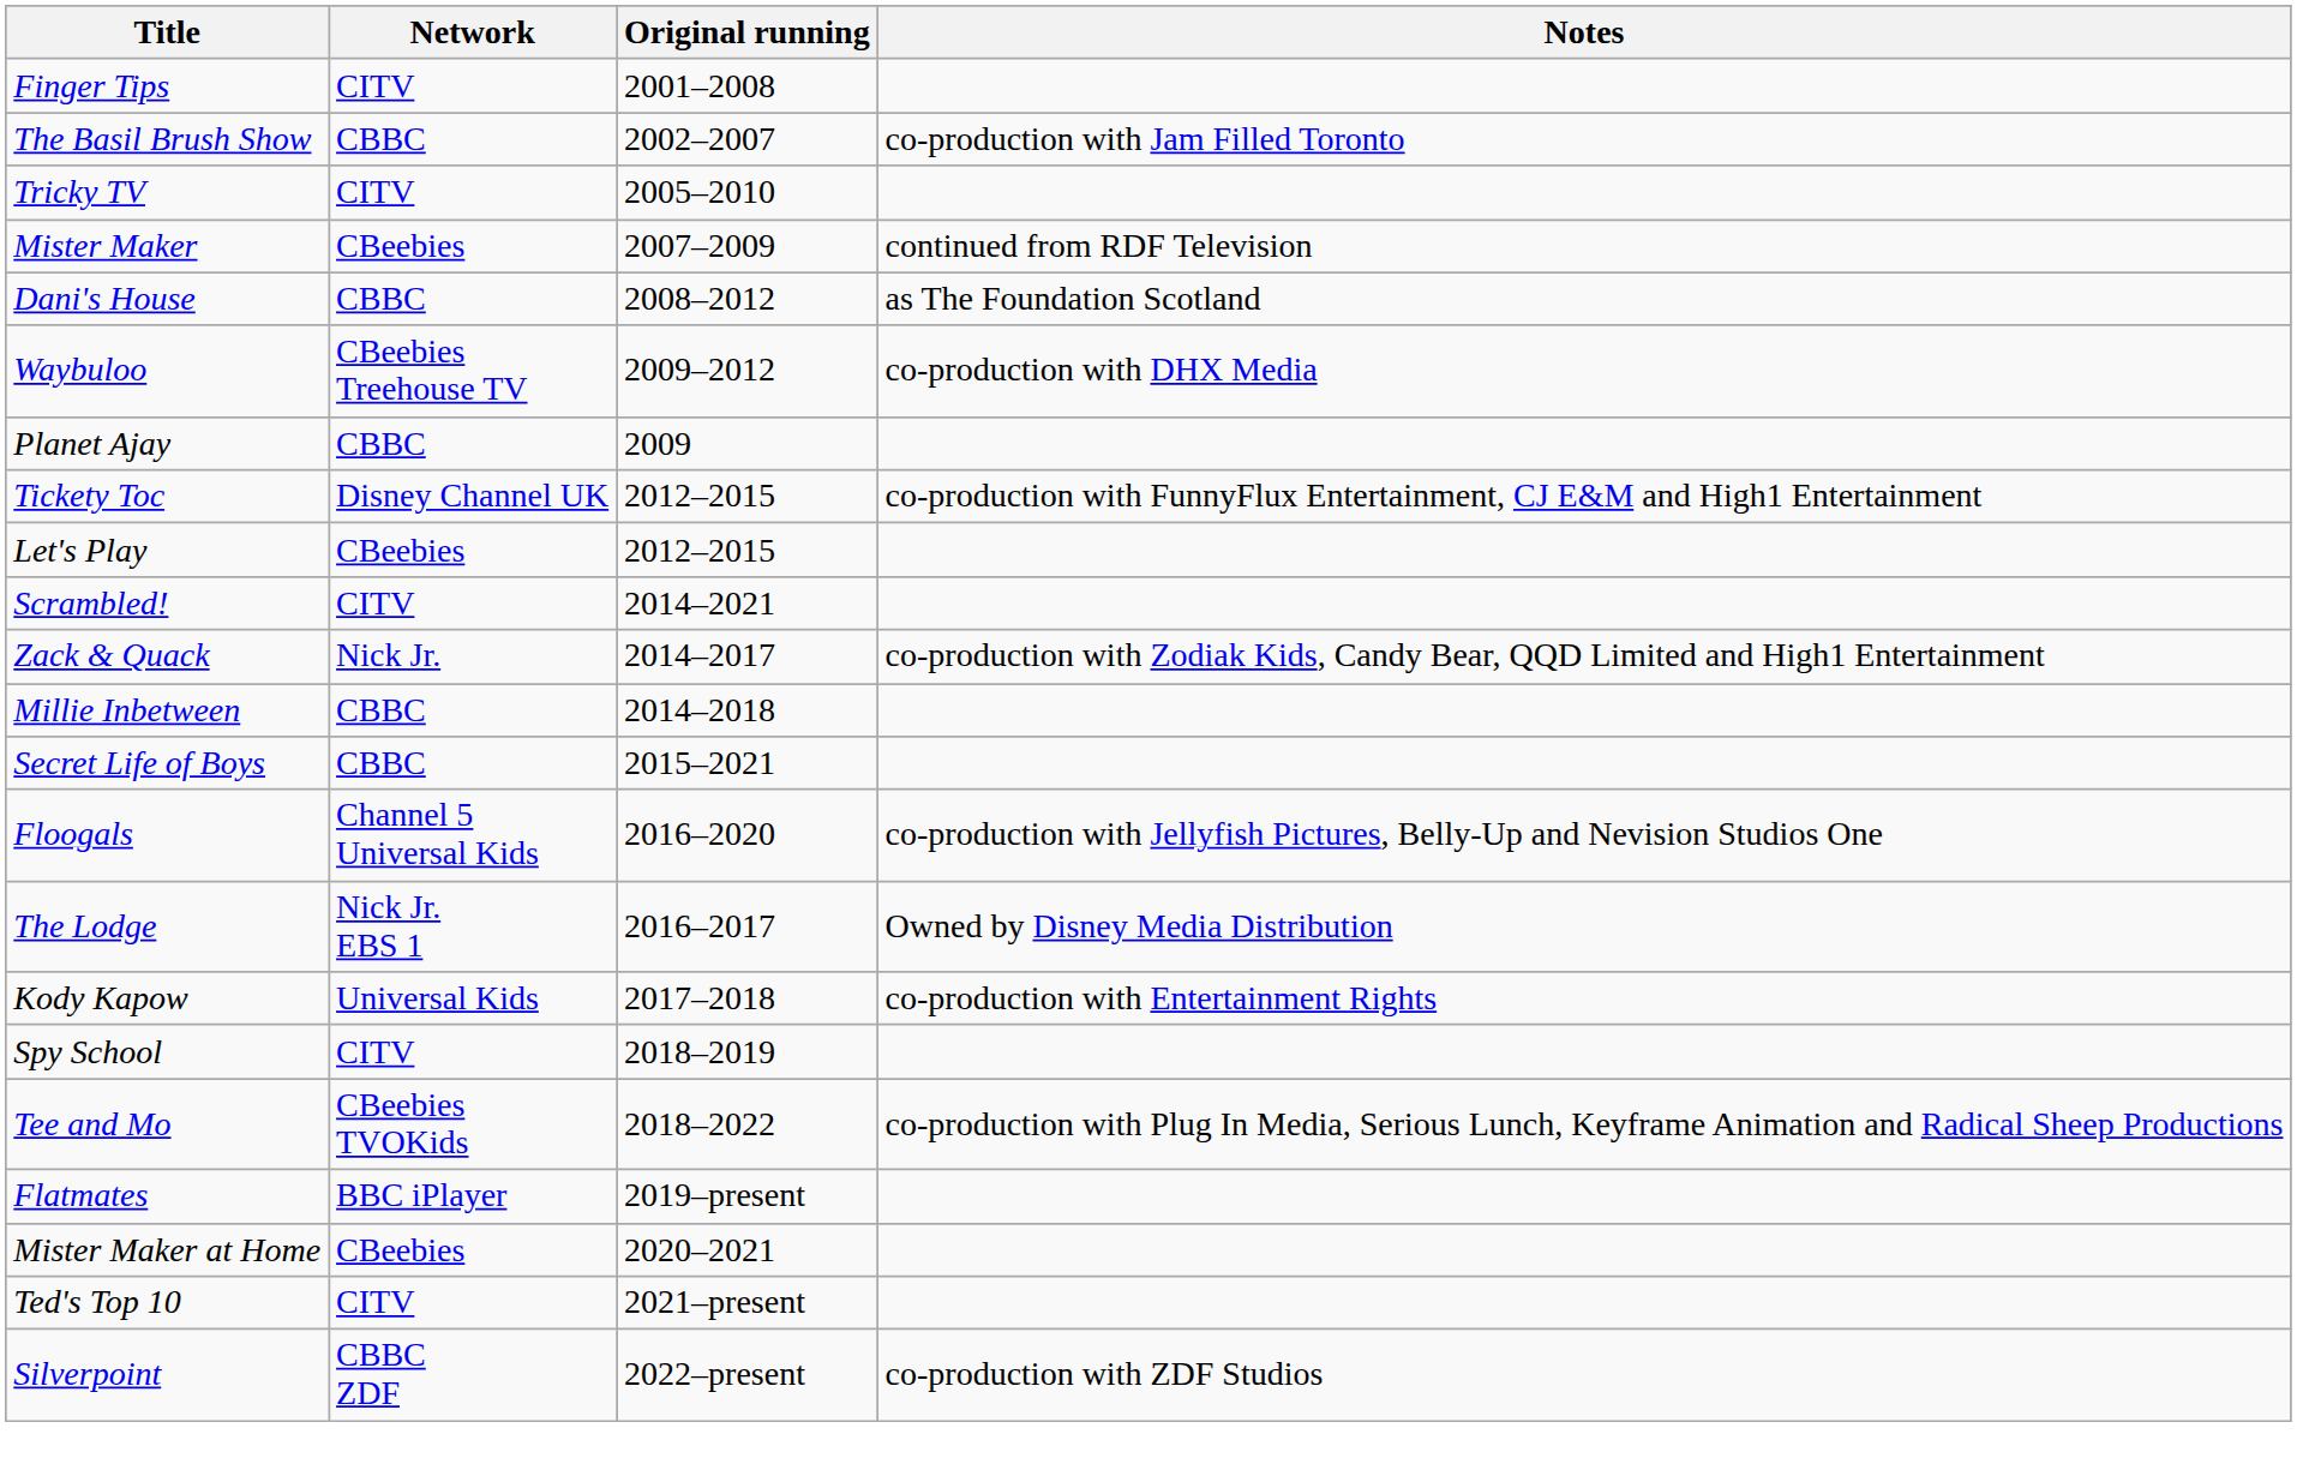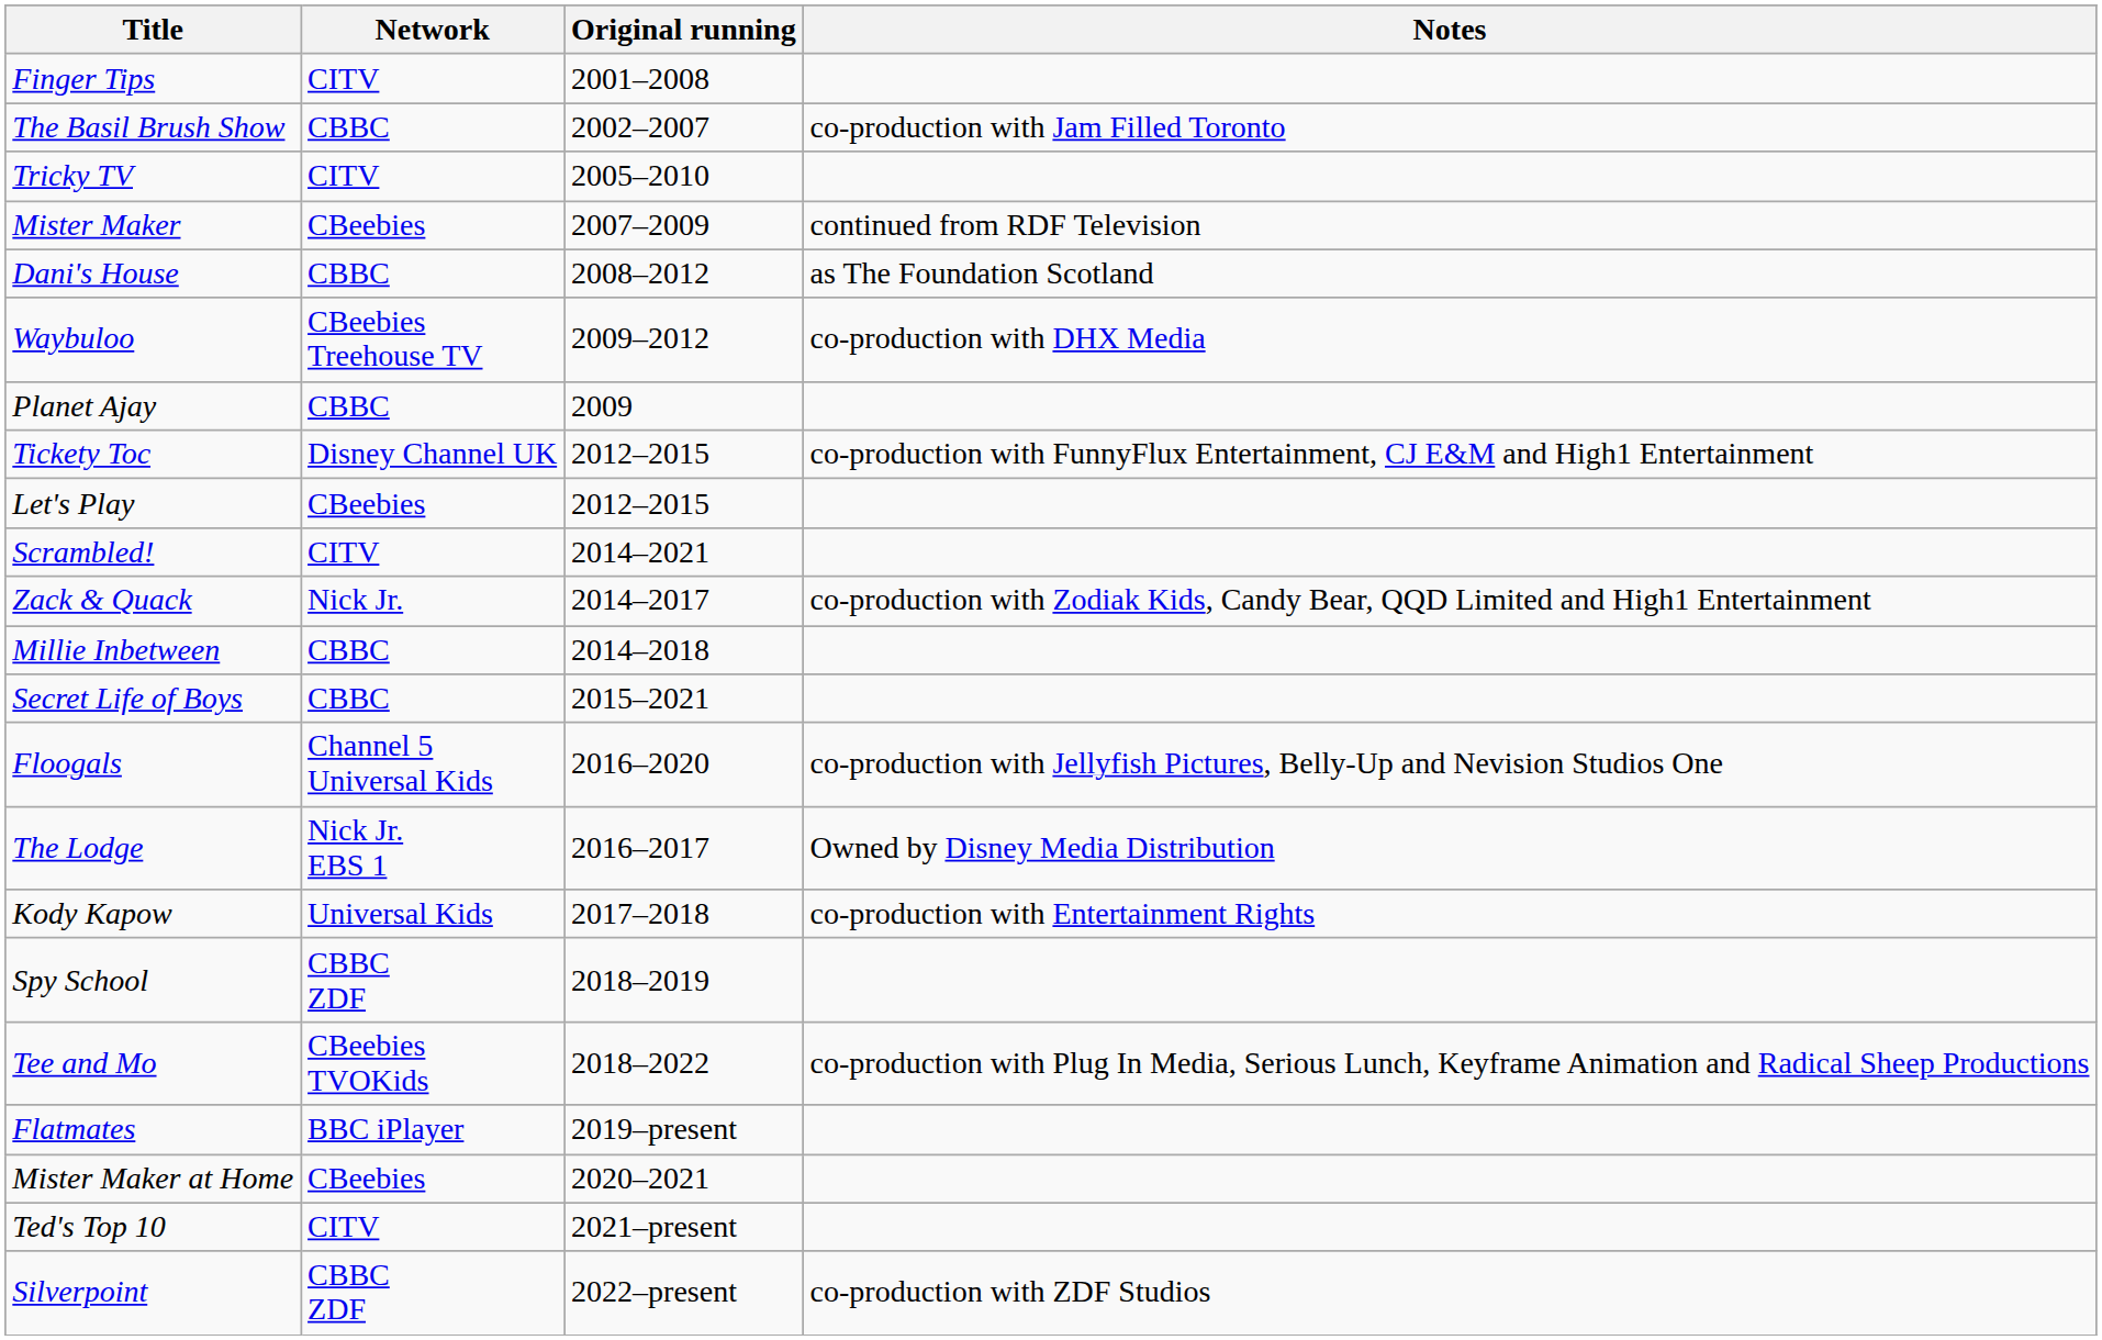 <table class="wikitable sortable">
 <tr>
 <th>Title</th>
 <th>Network</th>
 <th>Original running</th>
 <th>Notes</th>
 </tr>
 <tr>
 <td><em><a href='#'>Finger Tips</a></em></td>
 <td><a href='#'>CITV</a></td>
 <td>2001–2008</td>
 <td></td>
 </tr>
 <tr>
 <td><em><a href='#'>The Basil Brush Show</a></em></td>
 <td><a href='#'>CBBC</a></td>
 <td>2002–2007</td>
 <td>co-production with <a href='#'>Jam Filled Toronto</a></td>
 </tr>
 <tr>
 <td><em><a href='#'>Tricky TV</a></em></td>
 <td><a href='#'>CITV</a></td>
 <td>2005–2010</td>
 <td></td>
 </tr>
 <tr>
 <td><em><a href='#'>Mister Maker</a></em></td>
 <td><a href='#'>CBeebies</a></td>
 <td>2007–2009</td>
 <td>continued from RDF Television</td>
 </tr>
 <tr>
 <td><em><a href='#'>Dani's House</a></em></td>
 <td><a href='#'>CBBC</a></td>
 <td>2008–2012</td>
 <td>as The Foundation Scotland</td>
 </tr>
 <tr>
 <td><em><a href='#'>Waybuloo</a></em></td>
 <td><a href='#'>CBeebies</a><br><a href='#'>Treehouse TV</a></td>
 <td>2009–2012</td>
 <td>co-production with <a href='#'>DHX Media</a></td>
 </tr>
 <tr>
 <td><em>Planet Ajay</em></td>
 <td><a href='#'>CBBC</a></td>
 <td>2009</td>
 <td></td>
 </tr>
 <tr>
 <td><em><a href='#'>Tickety Toc</a></em></td>
 <td><a href='#'>Disney Channel UK</a></td>
 <td>2012–2015</td>
 <td>co-production with FunnyFlux Entertainment, <a href='#'>CJ E&M</a> and High1 Entertainment</td>
 </tr>
 <tr>
 <td><em>Let's Play</em></td>
 <td><a href='#'>CBeebies</a></td>
 <td>2012–2015</td>
 <td></td>
 </tr>
 <tr>
 <td><em><a href='#'>Scrambled!</a></em></td>
 <td><a href='#'>CITV</a></td>
 <td>2014–2021</td>
 <td></td>
 </tr>
 <tr>
 <td><em><a href='#'>Zack & Quack</a></em></td>
 <td><a href='#'>Nick Jr.</a></td>
 <td>2014–2017</td>
 <td>co-production with <a href='#'>Zodiak Kids</a>, Candy Bear, QQD Limited and High1 Entertainment</td>
 </tr>
 <tr>
 <td><em><a href='#'>Millie Inbetween</a></em></td>
 <td><a href='#'>CBBC</a></td>
 <td>2014–2018</td>
 <td></td>
 </tr>
 <tr>
 <td><em><a href='#'>Secret Life of Boys</a></em></td>
 <td><a href='#'>CBBC</a></td>
 <td>2015–2021</td>
 <td></td>
 </tr>
 <tr>
 <td><em><a href='#'>Floogals</a></em></td>
 <td><a href='#'>Channel 5</a><br><a href='#'>Universal Kids</a></td>
 <td>2016–2020</td>
 <td>co-production with <a href='#'>Jellyfish Pictures</a>, Belly-Up and Nevision Studios One</td>
 </tr>
 <tr>
 <td><em><a href='#'>The Lodge</a></em></td>
 <td><a href='#'>Nick Jr.</a><br><a href='#'>EBS 1</a></td>
 <td>2016–2017</td>
 <td>Owned by <a href='#'>Disney Media Distribution</a></td>
 </tr>
 <tr>
 <td><em>Kody Kapow</em></td>
 <td><a href='#'>Universal Kids</a></td>
 <td>2017–2018</td>
 <td>co-production with <a href='#'>Entertainment Rights</a></td>
 </tr>
 <tr>
 <td><em>Spy School</em></td>
-<td><a href='#'>CITV</a></td>
+<td><a href='#'>CBBC</a><br><a href='#'>ZDF</a></td>
 <td>2018–2019</td>
 <td></td>
 </tr>
 <tr>
 <td><em><a href='#'>Tee and Mo</a></em></td>
 <td><a href='#'>CBeebies</a><br><a href='#'>TVOKids</a></td>
 <td>2018–2022</td>
 <td>co-production with Plug In Media, Serious Lunch, Keyframe Animation and <a href='#'>Radical Sheep Productions</a></td>
 </tr>
 <tr>
 <td><em><a href='#'>Flatmates</a></em></td>
 <td><a href='#'>BBC iPlayer</a></td>
 <td>2019–present</td>
 <td></td>
 </tr>
 <tr>
 <td><em>Mister Maker at Home</em></td>
 <td><a href='#'>CBeebies</a></td>
 <td>2020–2021</td>
 <td></td>
 </tr>
 <tr>
 <td><em>Ted's Top 10</em></td>
 <td><a href='#'>CITV</a></td>
 <td>2021–present</td>
 <td></td>
 </tr>
 <tr>
 <td><em><a href='#'>Silverpoint</a></em></td>
 <td><a href='#'>CBBC</a><br><a href='#'>ZDF</a></td>
 <td>2022–present</td>
 <td>co-production with ZDF Studios</td>
 </tr>
 </table>
